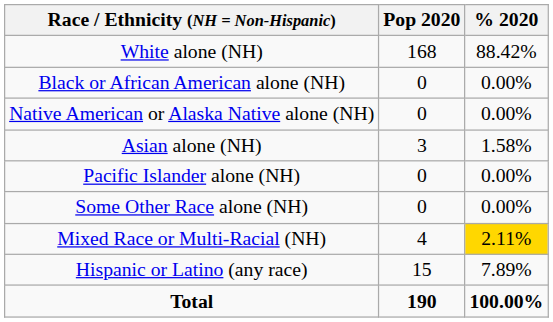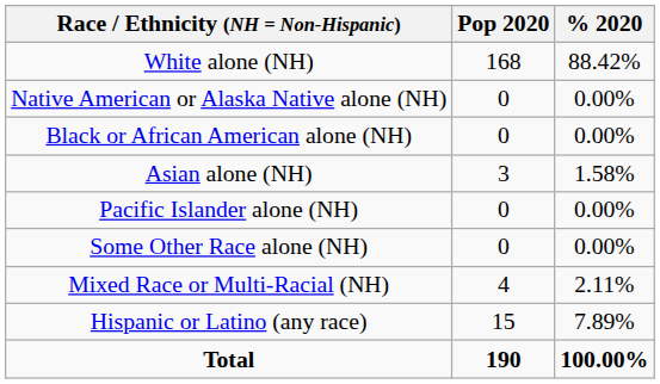 <table class="wikitable" style="text-align:center;">
 <tr>
 <th>Race / Ethnicity <small>(<em>NH = Non-Hispanic</em>)</small></th>
 <th>Pop 2020</th>
 <th>% 2020</th>
 </tr>
 <tr>
 <td><a href='#'>White</a> alone (NH)</td>
 <td>168</td>
 <td>88.42%</td>
 </tr>
 <tr>
-<td><a href='#'>Black or African American</a> alone (NH)</td>
+<td><a href='#'>Native American</a> or <a href='#'>Alaska Native</a> alone (NH)</td>
 <td>0</td>
 <td>0.00%</td>
 </tr>
 <tr>
-<td><a href='#'>Native American</a> or <a href='#'>Alaska Native</a> alone (NH)</td>
+<td><a href='#'>Black or African American</a> alone (NH)</td>
 <td>0</td>
 <td>0.00%</td>
 </tr>
 <tr>
 <td><a href='#'>Asian</a> alone (NH)</td>
 <td>3</td>
 <td>1.58%</td>
 </tr>
 <tr>
 <td><a href='#'>Pacific Islander</a> alone (NH)</td>
 <td>0</td>
 <td>0.00%</td>
 </tr>
 <tr>
 <td><a href='#'>Some Other Race</a> alone (NH)</td>
 <td>0</td>
 <td>0.00%</td>
 </tr>
 <tr>
 <td><a href='#'>Mixed Race or Multi-Racial</a> (NH)</td>
 <td>4</td>
-<td style="background: gold;">2.11%</td>
+<td>2.11%</td>
 </tr>
 <tr>
 <td><a href='#'>Hispanic or Latino</a> (any race)</td>
 <td>15</td>
 <td>7.89%</td>
 </tr>
 <tr>
 <td><strong>Total</strong></td>
 <td><strong>190</strong></td>
 <td><strong>100.00%</strong></td>
 </tr>
 </table>
